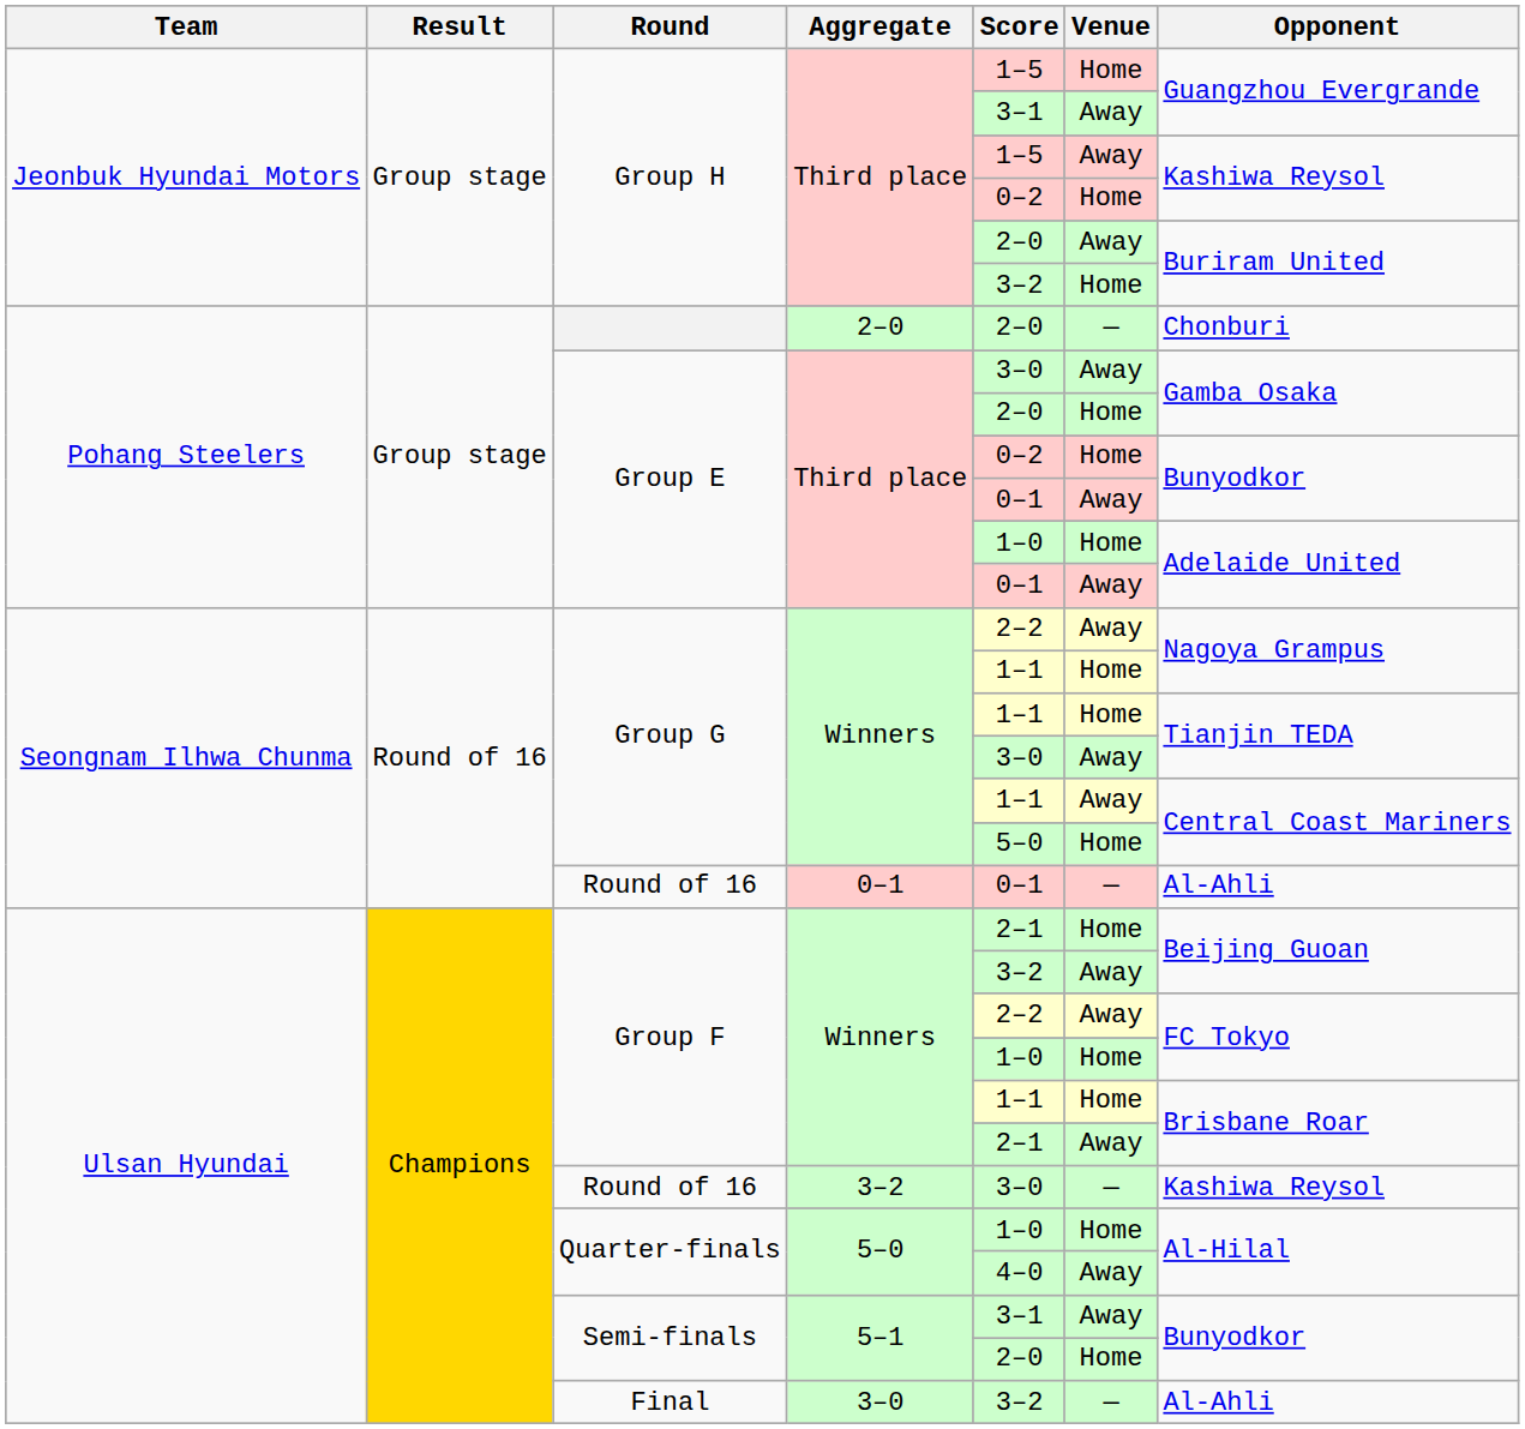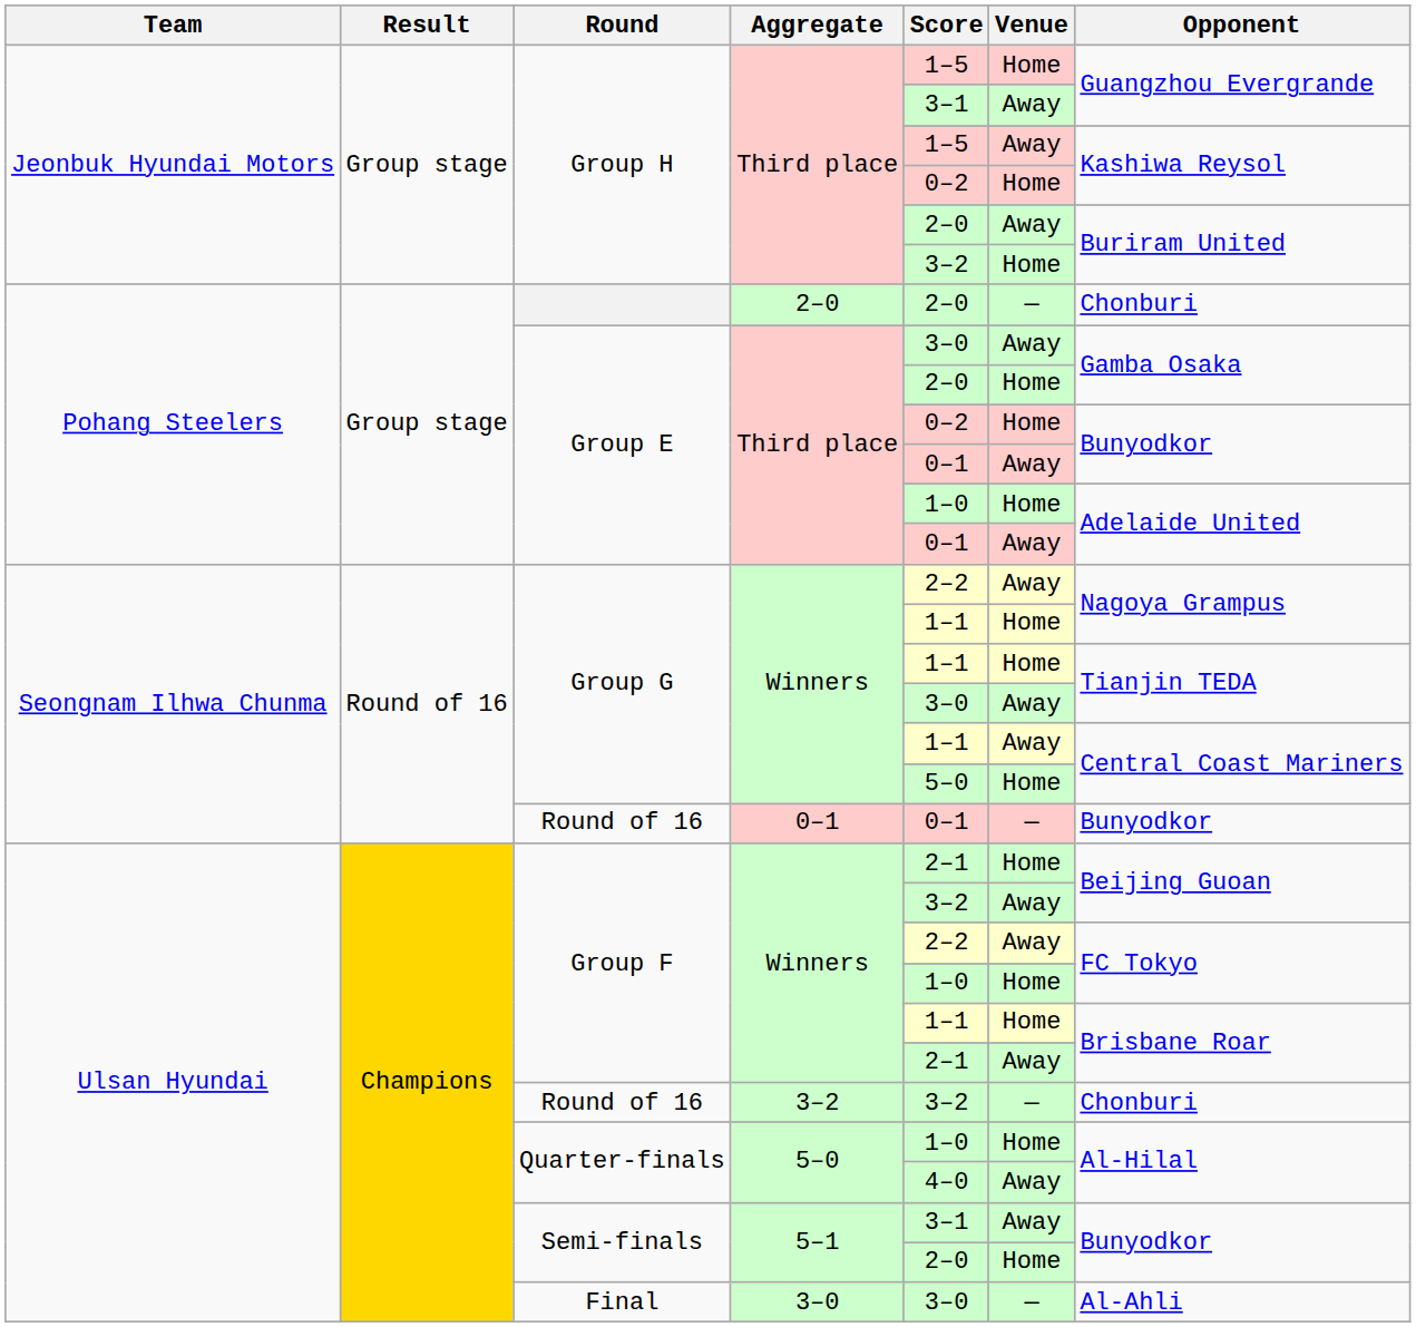 <table class="wikitable" style="text-align:center;">
 <tr>
 <th>Team</th>
 <th>Result</th>
 <th>Round</th>
 <th>Aggregate</th>
 <th>Score</th>
 <th>Venue</th>
 <th>Opponent</th>
 </tr>
 <tr>
 <td rowspan="6"><a href='#'>Jeonbuk Hyundai Motors</a></td>
 <td rowspan="6">Group stage</td>
 <td rowspan="6">Group H</td>
 <td rowspan="6" bgcolor="#fcc">Third place</td>
 <td bgcolor="#fcc">1–5</td>
 <td bgcolor="#fcc">Home</td>
 <td rowspan="2" align="left"> <a href='#'>Guangzhou Evergrande</a></td>
 </tr>
 <tr>
 <td bgcolor="#cfc">3–1</td>
 <td bgcolor="#cfc">Away</td>
 </tr>
 <tr>
 <td bgcolor="#fcc">1–5</td>
 <td bgcolor="#fcc">Away</td>
 <td rowspan="2" align="left"> <a href='#'>Kashiwa Reysol</a></td>
 </tr>
 <tr>
 <td bgcolor="#fcc">0–2</td>
 <td bgcolor="#fcc">Home</td>
 </tr>
 <tr>
 <td bgcolor="#cfc">2–0</td>
 <td bgcolor="#cfc">Away</td>
 <td rowspan="2" align="left"> <a href='#'>Buriram United</a></td>
 </tr>
 <tr>
 <td bgcolor="#cfc">3–2</td>
 <td bgcolor="#cfc">Home</td>
 </tr>
 <tr>
 <td rowspan="7"><a href='#'>Pohang Steelers</a></td>
 <td rowspan="7">Group stage</td>
 <th></th>
 <td bgcolor="#cfc">2–0</td>
 <td bgcolor="#cfc">2–0</td>
 <td bgcolor="#cfc">—</td>
 <td align="left"> <a href='#'>Chonburi</a></td>
 </tr>
 <tr>
 <td rowspan="6">Group E</td>
 <td rowspan="6" bgcolor="#fcc">Third place</td>
 <td bgcolor="#cfc">3–0</td>
 <td bgcolor="#cfc">Away</td>
 <td rowspan="2" align="left"> <a href='#'>Gamba Osaka</a></td>
 </tr>
 <tr>
 <td bgcolor="#cfc">2–0</td>
 <td bgcolor="#cfc">Home</td>
 </tr>
 <tr>
 <td bgcolor="#fcc">0–2</td>
 <td bgcolor="#fcc">Home</td>
 <td rowspan="2" align="left"> <a href='#'>Bunyodkor</a></td>
 </tr>
 <tr>
 <td bgcolor="#fcc">0–1</td>
 <td bgcolor="#fcc">Away</td>
 </tr>
 <tr>
 <td bgcolor="#cfc">1–0</td>
 <td bgcolor="#cfc">Home</td>
 <td rowspan="2" align="left"> <a href='#'>Adelaide United</a></td>
 </tr>
 <tr>
 <td bgcolor="#fcc">0–1</td>
 <td bgcolor="#fcc">Away</td>
 </tr>
 <tr>
 <td rowspan="7"><a href='#'>Seongnam Ilhwa Chunma</a></td>
 <td rowspan="7">Round of 16</td>
 <td rowspan="6">Group G</td>
 <td rowspan="6" bgcolor="#cfc">Winners</td>
 <td bgcolor="#ffc">2–2</td>
 <td bgcolor="#ffc">Away</td>
 <td rowspan="2" align="left"> <a href='#'>Nagoya Grampus</a></td>
 </tr>
 <tr>
 <td bgcolor="#ffc">1–1</td>
 <td bgcolor="#ffc">Home</td>
 </tr>
 <tr>
 <td bgcolor="#ffc">1–1</td>
 <td bgcolor="#ffc">Home</td>
 <td rowspan="2" align="left"> <a href='#'>Tianjin TEDA</a></td>
 </tr>
 <tr>
 <td bgcolor="#cfc">3–0</td>
 <td bgcolor="#cfc">Away</td>
 </tr>
 <tr>
 <td bgcolor="#ffc">1–1</td>
 <td bgcolor="#ffc">Away</td>
 <td rowspan="2" align="left"> <a href='#'>Central Coast Mariners</a></td>
 </tr>
 <tr>
 <td bgcolor="#cfc">5–0</td>
 <td bgcolor="#cfc">Home</td>
 </tr>
 <tr>
 <td>Round of 16</td>
 <td bgcolor="#fcc">0–1</td>
 <td bgcolor="#fcc">0–1</td>
 <td bgcolor="#fcc">—</td>
-<td align="left"> <a href='#'>Al-Ahli</a></td>
+<td align="left"> <a href='#'>Bunyodkor</a></td>
 </tr>
 <tr>
 <td rowspan="12"><a href='#'>Ulsan Hyundai</a></td>
 <td rowspan="12" bgcolor="gold">Champions</td>
 <td rowspan="6">Group F</td>
 <td rowspan="6" bgcolor="#cfc">Winners</td>
 <td bgcolor="#cfc">2–1</td>
 <td bgcolor="#cfc">Home</td>
 <td rowspan="2" align="left"> <a href='#'>Beijing Guoan</a></td>
 </tr>
 <tr>
 <td bgcolor="#cfc">3–2</td>
 <td bgcolor="#cfc">Away</td>
 </tr>
 <tr>
 <td bgcolor="#ffc">2–2</td>
 <td bgcolor="#ffc">Away</td>
 <td rowspan="2" align="left"> <a href='#'>FC Tokyo</a></td>
 </tr>
 <tr>
 <td bgcolor="#cfc">1–0</td>
 <td bgcolor="#cfc">Home</td>
 </tr>
 <tr>
 <td bgcolor="#ffc">1–1</td>
 <td bgcolor="#ffc">Home</td>
 <td rowspan="2" align="left"> <a href='#'>Brisbane Roar</a></td>
 </tr>
 <tr>
 <td bgcolor="#cfc">2–1</td>
 <td bgcolor="#cfc">Away</td>
 </tr>
 <tr>
 <td>Round of 16</td>
 <td bgcolor="#cfc">3–2</td>
-<td bgcolor="#cfc">3–0</td>
+<td bgcolor="#cfc">3–2</td>
 <td bgcolor="#cfc">—</td>
-<td align="left"> <a href='#'>Kashiwa Reysol</a></td>
+<td align="left"> <a href='#'>Chonburi</a></td>
 </tr>
 <tr>
 <td rowspan="2">Quarter-finals</td>
 <td rowspan="2" bgcolor="#cfc">5–0</td>
 <td bgcolor="#cfc">1–0</td>
 <td bgcolor="#cfc">Home</td>
 <td rowspan="2" align="left"> <a href='#'>Al-Hilal</a></td>
 </tr>
 <tr>
 <td bgcolor="#cfc">4–0</td>
 <td bgcolor="#cfc">Away</td>
 </tr>
 <tr>
 <td rowspan="2">Semi-finals</td>
 <td rowspan="2" bgcolor="#cfc">5–1</td>
 <td bgcolor="#cfc">3–1</td>
 <td bgcolor="#cfc">Away</td>
 <td rowspan="2" align="left"> <a href='#'>Bunyodkor</a></td>
 </tr>
 <tr>
 <td bgcolor="#cfc">2–0</td>
 <td bgcolor="#cfc">Home</td>
 </tr>
 <tr>
 <td>Final</td>
 <td bgcolor="#cfc">3–0</td>
-<td bgcolor="#cfc">3–2</td>
+<td bgcolor="#cfc">3–0</td>
 <td bgcolor="#cfc">—</td>
 <td align="left"> <a href='#'>Al-Ahli</a></td>
 </tr>
 </table>
